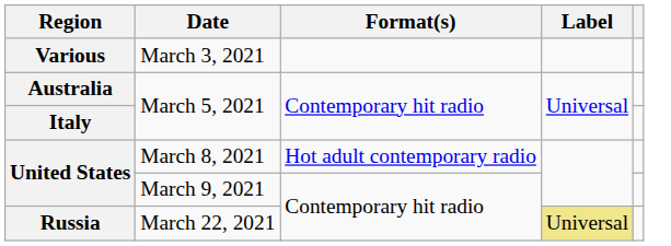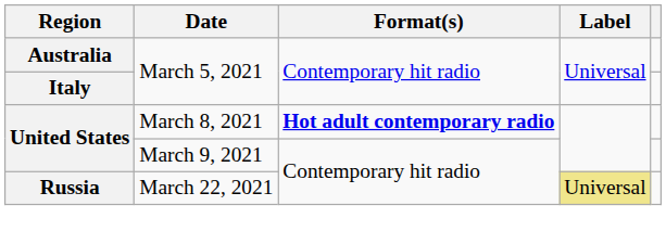 <table class="wikitable plainrowheaders">
 <tr>
 <th scope="col">Region</th>
 <th scope="col">Date</th>
 <th scope="col">Format(s)</th>
 <th scope="col">Label</th>
 <th scope="col"></th>
-</tr>
-<tr>
-<th scope="row">Various</th>
-<td>March 3, 2021</td>
-<td></td>
-<td></td>
-<td></td>
 </tr>
 <tr>
 <th scope="row">Australia</th>
 <td rowspan="2">March 5, 2021</td>
 <td rowspan="2"><a href='#'>Contemporary hit radio</a></td>
 <td rowspan="2"><a href='#'>Universal</a></td>
 <td></td>
 </tr>
 <tr>
 <th scope="row">Italy</th>
 <td></td>
 </tr>
 <tr>
 <th scope="row" rowspan="2">United States</th>
 <td>March 8, 2021</td>
-<td><a href='#'>Hot adult contemporary radio</a></td>
+<td><strong><a href='#'>Hot adult contemporary radio</a></strong></td>
 <td rowspan="2"></td>
 <td></td>
 </tr>
 <tr>
 <td>March 9, 2021</td>
 <td rowspan="2">Contemporary hit radio</td>
 <td></td>
 </tr>
 <tr>
 <th scope="row">Russia</th>
 <td>March 22, 2021</td>
 <td style="background: khaki;">Universal</td>
 <td></td>
 </tr>
 </table>
